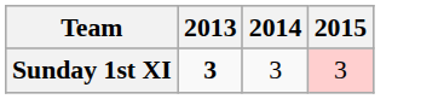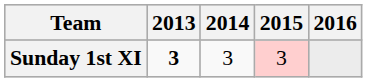 <table class="wikitable" style="font-size:85%; text-align:center;">
 <tr>
 <th scope="col">Team</th>
 <th scope="col">2013</th>
 <th scope="col">2014</th>
 <th scope="col">2015</th>
+<th scope="col">2016</th>
 </tr>
 <tr>
 <th scope="row">Sunday 1st XI</th>
 <td><strong>3</strong></td>
 <td>3</td>
 <td bgcolor="#ffcfcf">3</td>
+<td bgcolor="#ececec" colspan="1"></td>
 </tr>
 </table>
